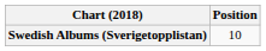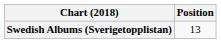 <table class="wikitable plainrowheaders" style="text-align:center">
 <tr>
 <th scope="col">Chart (2018)</th>
 <th scope="col">Position</th>
 </tr>
 <tr>
 <th scope="row">Swedish Albums (Sverigetopplistan)</th>
-<td>10</td>
+<td>13</td>
 </tr>
 </table>
